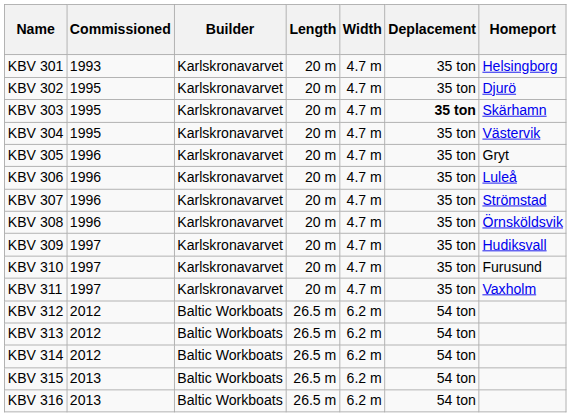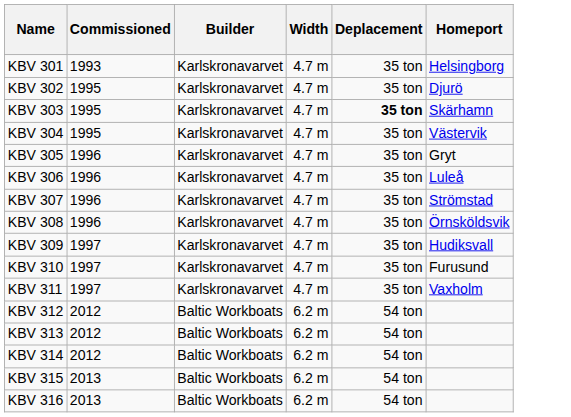 <table class="sortable wikitable" style="text-align:right; margin-left:-1px">
 <tr>
 <th style="height: 50px;">Name</th>
 <th>Commissioned</th>
 <th>Builder</th>
-<th>Length</th>
 <th>Width</th>
 <th>Deplacement</th>
 <th>Homeport</th>
 </tr>
 <tr>
 <td align="left">KBV 301</td>
 <td align="left">1993</td>
 <td align="left">Karlskronavarvet</td>
-<td>20 m</td>
 <td>4.7 m</td>
 <td>35 ton</td>
 <td align="left"><a href='#'>Helsingborg</a></td>
 </tr>
 <tr>
 <td align="left">KBV 302</td>
 <td align="left">1995</td>
 <td align="left">Karlskronavarvet</td>
-<td>20 m</td>
 <td>4.7 m</td>
 <td>35 ton</td>
 <td align="left"><a href='#'>Djurö</a></td>
 </tr>
 <tr>
 <td align="left">KBV 303</td>
 <td align="left">1995</td>
 <td align="left">Karlskronavarvet</td>
-<td>20 m</td>
 <td>4.7 m</td>
 <td><strong>35 ton</strong></td>
 <td align="left"><a href='#'>Skärhamn</a></td>
 </tr>
 <tr>
 <td align="left">KBV 304</td>
 <td align="left">1995</td>
 <td align="left">Karlskronavarvet</td>
-<td>20 m</td>
 <td>4.7 m</td>
 <td>35 ton</td>
 <td align="left"><a href='#'>Västervik</a></td>
 </tr>
 <tr>
 <td align="left">KBV 305</td>
 <td align="left">1996</td>
 <td align="left">Karlskronavarvet</td>
-<td>20 m</td>
 <td>4.7 m</td>
 <td>35 ton</td>
 <td align="left">Gryt</td>
 </tr>
 <tr>
 <td align="left">KBV 306</td>
 <td align="left">1996</td>
 <td align="left">Karlskronavarvet</td>
-<td>20 m</td>
 <td>4.7 m</td>
 <td>35 ton</td>
 <td align="left"><a href='#'>Luleå</a></td>
 </tr>
 <tr>
 <td align="left">KBV 307</td>
 <td align="left">1996</td>
 <td align="left">Karlskronavarvet</td>
-<td>20 m</td>
 <td>4.7 m</td>
 <td>35 ton</td>
 <td align="left"><a href='#'>Strömstad</a></td>
 </tr>
 <tr>
 <td align="left">KBV 308</td>
 <td align="left">1996</td>
 <td align="left">Karlskronavarvet</td>
-<td>20 m</td>
 <td>4.7 m</td>
 <td>35 ton</td>
 <td align="left"><a href='#'>Örnsköldsvik</a></td>
 </tr>
 <tr>
 <td align="left">KBV 309</td>
 <td align="left">1997</td>
 <td align="left">Karlskronavarvet</td>
-<td>20 m</td>
 <td>4.7 m</td>
 <td>35 ton</td>
 <td align="left"><a href='#'>Hudiksvall</a></td>
 </tr>
 <tr>
 <td align="left">KBV 310</td>
 <td align="left">1997</td>
 <td align="left">Karlskronavarvet</td>
-<td>20 m</td>
 <td>4.7 m</td>
 <td>35 ton</td>
 <td align="left">Furusund</td>
 </tr>
 <tr>
 <td align="left">KBV 311</td>
 <td align="left">1997</td>
 <td align="left">Karlskronavarvet</td>
-<td>20 m</td>
 <td>4.7 m</td>
 <td>35 ton</td>
 <td align="left"><a href='#'>Vaxholm</a></td>
 </tr>
 <tr>
 <td align="left">KBV 312</td>
 <td align="left">2012</td>
 <td align="left">Baltic Workboats</td>
-<td>26.5 m</td>
 <td>6.2 m</td>
 <td>54 ton</td>
 <td></td>
 </tr>
 <tr>
 <td align="left">KBV 313</td>
 <td align="left">2012</td>
 <td align="left">Baltic Workboats</td>
-<td>26.5 m</td>
 <td>6.2 m</td>
 <td>54 ton</td>
 <td></td>
 </tr>
 <tr>
 <td align="left">KBV 314</td>
 <td align="left">2012</td>
 <td align="left">Baltic Workboats</td>
-<td>26.5 m</td>
 <td>6.2 m</td>
 <td>54 ton</td>
 <td></td>
 </tr>
 <tr>
 <td align="left">KBV 315</td>
 <td align="left">2013</td>
 <td align="left">Baltic Workboats</td>
-<td>26.5 m</td>
 <td>6.2 m</td>
 <td>54 ton</td>
 <td></td>
 </tr>
 <tr>
 <td align="left">KBV 316</td>
 <td align="left">2013</td>
 <td align="left">Baltic Workboats</td>
-<td>26.5 m</td>
 <td>6.2 m</td>
 <td>54 ton</td>
 <td></td>
 </tr>
 </table>
